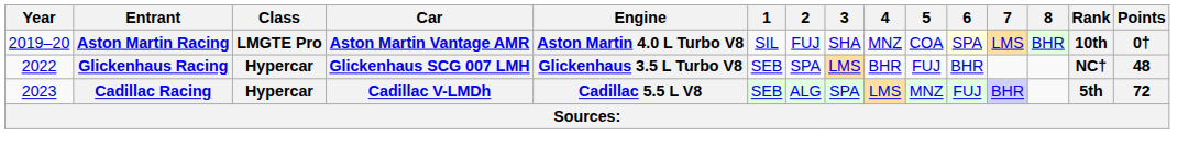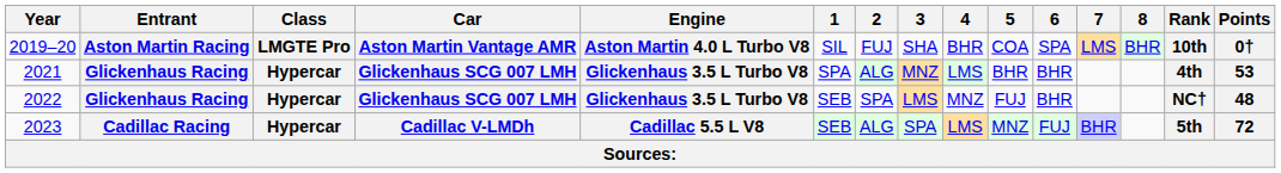 <table class="wikitable" style="text-align:center; font-size:90%">
 <tr>
 <th>Year</th>
 <th>Entrant</th>
 <th>Class</th>
 <th>Car</th>
 <th>Engine</th>
 <th>1</th>
 <th>2</th>
 <th>3</th>
 <th>4</th>
 <th>5</th>
 <th>6</th>
 <th>7</th>
 <th>8</th>
 <th>Rank</th>
 <th>Points</th>
 </tr>
 <tr>
 <td><a href='#'>2019–20</a></td>
 <th><a href='#'>Aston Martin Racing</a></th>
 <th>LMGTE Pro</th>
 <th><a href='#'>Aston Martin Vantage AMR</a></th>
 <th><a href='#'>Aston Martin</a> 4.0 L Turbo V8</th>
 <td><a href='#'>SIL</a></td>
 <td><a href='#'>FUJ</a></td>
 <td><a href='#'>SHA</a></td>
-<td><a href='#'>MNZ</a></td>
+<td><a href='#'>BHR</a></td>
 <td><a href='#'>COA</a></td>
-<td style="background: lightyellow;"><a href='#'>SPA</a></td>
+<td><a href='#'>SPA</a></td>
 <td style="background:#FFDF9F;"><a href='#'>LMS</a><br></td>
 <td style="background:#DFFFDF;"><a href='#'>BHR</a><br></td>
 <th>10th</th>
 <th>0†</th>
+</tr>
+<tr>
+<td><a href='#'>2021</a></td>
+<th><a href='#'>Glickenhaus Racing</a></th>
+<th>Hypercar</th>
+<th><a href='#'>Glickenhaus SCG 007 LMH</a></th>
+<th><a href='#'>Glickenhaus</a> 3.5 L Turbo V8</th>
+<td><a href='#'>SPA</a></td>
+<td style="background:#DFFFDF;"><a href='#'>ALG</a><br></td>
+<td style="background:#FFDF9F;"><a href='#'>MNZ</a><br></td>
+<td style="background:#DFFFDF;"><a href='#'>LMS</a><br></td>
+<td><a href='#'>BHR</a></td>
+<td><a href='#'>BHR</a></td>
+<td></td>
+<td></td>
+<th>4th</th>
+<th>53</th>
 </tr>
 <tr>
 <td><a href='#'>2022</a></td>
 <th><a href='#'>Glickenhaus Racing</a></th>
 <th>Hypercar</th>
 <th><a href='#'>Glickenhaus SCG 007 LMH</a></th>
 <th><a href='#'>Glickenhaus</a> 3.5 L Turbo V8</th>
 <td><a href='#'>SEB</a></td>
 <td><a href='#'>SPA</a></td>
 <td style="background:#FFDF9F;"><a href='#'>LMS</a><br></td>
-<td><a href='#'>BHR</a></td>
+<td><a href='#'>MNZ</a></td>
 <td><a href='#'>FUJ</a></td>
 <td><a href='#'>BHR</a></td>
 <td></td>
 <td></td>
 <th>NC†</th>
 <th>48</th>
 </tr>
 <tr>
 <td><a href='#'>2023</a></td>
 <th><a href='#'>Cadillac Racing</a></th>
 <th>Hypercar</th>
 <th><a href='#'>Cadillac V-LMDh</a></th>
 <th><a href='#'>Cadillac</a> 5.5 L V8</th>
 <td style="background:#DFFFDF;"><a href='#'>SEB</a><br></td>
 <td style="background:#DFFFDF;"><a href='#'>ALG</a><br></td>
 <td style="background:#DFFFDF;"><a href='#'>SPA</a><br></td>
 <td style="background:#FFDF9F;"><a href='#'>LMS</a><br></td>
 <td style="background:#DFFFDF;"><a href='#'>MNZ</a><br></td>
 <td style="background:#DFFFDF;"><a href='#'>FUJ</a><br></td>
 <td style="background:#CFCFFF;"><a href='#'>BHR</a><br></td>
 <td></td>
 <th>5th</th>
 <th>72</th>
 </tr>
 <tr>
 <th colspan="15">Sources:</th>
 </tr>
 </table>
